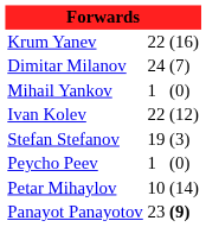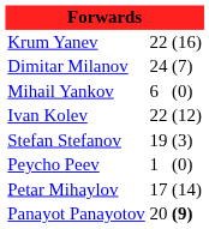 <table class="toccolours" border="0" cellpadding="2" cellspacing="0" align="left" style="margin:0.5em;">
 <tr>
 <th colspan="4" align="center" bgcolor="#FF2020"><span>Forwards</span></th>
 </tr>
 <tr>
 <td> <a href='#'>Krum Yanev</a></td>
 <td>22</td>
 <td>(16)</td>
 </tr>
 <tr>
 <td> <a href='#'>Dimitar Milanov</a></td>
 <td>24</td>
 <td>(7)</td>
 </tr>
 <tr>
 <td> <a href='#'>Mihail Yankov</a></td>
-<td>1</td>
+<td>6</td>
 <td>(0)</td>
 </tr>
 <tr>
 <td> <a href='#'>Ivan Kolev</a></td>
 <td>22</td>
 <td>(12)</td>
 </tr>
 <tr>
 <td> <a href='#'>Stefan Stefanov</a></td>
 <td>19</td>
 <td>(3)</td>
 </tr>
 <tr>
 <td> <a href='#'>Peycho Peev</a></td>
 <td>1</td>
 <td>(0)</td>
 </tr>
 <tr>
 <td> <a href='#'>Petar Mihaylov</a></td>
-<td>10</td>
+<td>17</td>
 <td>(14)</td>
 </tr>
 <tr>
 <td> <a href='#'>Panayot Panayotov</a></td>
-<td>23</td>
+<td>20</td>
 <td><strong>(9)</strong></td>
 </tr>
 <tr>
 </tr>
 </table>
